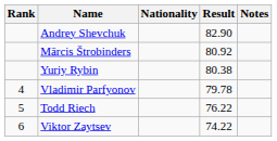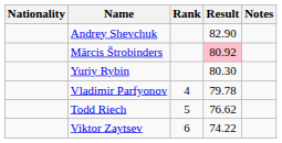 <table class="wikitable sortable" style="text-align:center">
 <tr>
+<th>Nationality</th>
+<th>Name</th>
 <th>Rank</th>
-<th>Name</th>
-<th>Nationality</th>
 <th>Result</th>
 <th>Notes</th>
 </tr>
 <tr>
+<td align=left></td>
+<td align=left><a href='#'>Andrey Shevchuk</a></td>
 <td></td>
-<td align=left><a href='#'>Andrey Shevchuk</a></td>
-<td align=left></td>
 <td>82.90</td>
 <td></td>
 </tr>
 <tr>
+<td align=left></td>
+<td align=left><a href='#'>Mārcis Štrobinders</a></td>
 <td></td>
-<td align=left><a href='#'>Mārcis Štrobinders</a></td>
-<td align=left></td>
-<td>80.92</td>
+<td style="background: pink;">80.92</td>
 <td></td>
 </tr>
 <tr>
+<td align=left></td>
+<td align=left><a href='#'>Yuriy Rybin</a></td>
 <td></td>
-<td align=left><a href='#'>Yuriy Rybin</a></td>
-<td align=left></td>
-<td>80.38</td>
+<td>80.30</td>
 <td></td>
 </tr>
 <tr>
+<td align=left></td>
+<td align=left><a href='#'>Vladimir Parfyonov</a></td>
 <td>4</td>
-<td align=left><a href='#'>Vladimir Parfyonov</a></td>
-<td align=left></td>
 <td>79.78</td>
 <td></td>
 </tr>
 <tr>
+<td align=left></td>
+<td align=left><a href='#'>Todd Riech</a></td>
 <td>5</td>
-<td align=left><a href='#'>Todd Riech</a></td>
-<td align=left></td>
-<td>76.22</td>
+<td>76.62</td>
 <td></td>
 </tr>
 <tr>
+<td align=left></td>
+<td align=left><a href='#'>Viktor Zaytsev</a></td>
 <td>6</td>
-<td align=left><a href='#'>Viktor Zaytsev</a></td>
-<td align=left></td>
 <td>74.22</td>
 <td></td>
 </tr>
 </table>
